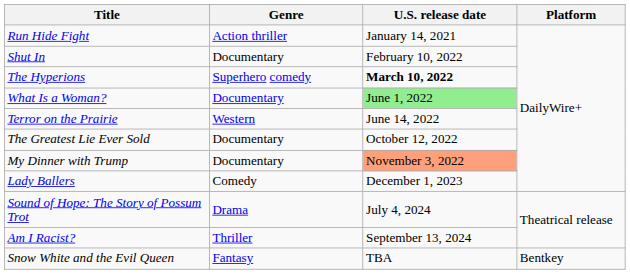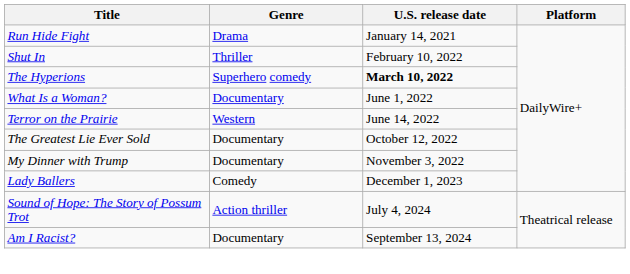 <table class="wikitable sortable" style="width:60%;">
 <tr>
 <th style="width:20%;">Title</th>
 <th style="width:15%;">Genre</th>
 <th style="width:15%;">U.S. release date</th>
 <th style="width:10%;">Platform</th>
 </tr>
 <tr>
 <td><em><a href='#'>Run Hide Fight</a></em></td>
-<td><a href='#'>Action thriller</a></td>
+<td><a href='#'>Drama</a></td>
 <td>January 14, 2021</td>
 <td rowspan="8">DailyWire+</td>
 </tr>
 <tr>
 <td><em><a href='#'>Shut In</a></em></td>
-<td>Documentary</td>
+<td><a href='#'>Thriller</a></td>
 <td>February 10, 2022</td>
 </tr>
 <tr>
 <td><em><a href='#'>The Hyperions</a></em></td>
 <td><a href='#'>Superhero</a> <a href='#'>comedy</a></td>
 <td><strong>March 10, 2022</strong></td>
 </tr>
 <tr>
 <td><em><a href='#'>What Is a Woman?</a></em></td>
 <td><a href='#'>Documentary</a></td>
-<td style="background: lightgreen;">June 1, 2022</td>
+<td>June 1, 2022</td>
 </tr>
 <tr>
 <td><em><a href='#'>Terror on the Prairie</a></em></td>
 <td><a href='#'>Western</a></td>
 <td>June 14, 2022</td>
 </tr>
 <tr>
 <td><em>The Greatest Lie Ever Sold</em></td>
 <td>Documentary</td>
 <td>October 12, 2022</td>
 </tr>
 <tr>
 <td><em>My Dinner with Trump</em></td>
 <td>Documentary</td>
-<td style="background: lightsalmon;">November 3, 2022</td>
+<td>November 3, 2022</td>
 </tr>
 <tr>
 <td><em><a href='#'>Lady Ballers</a></em></td>
 <td>Comedy</td>
 <td>December 1, 2023</td>
 </tr>
 <tr>
 <td><em><a href='#'>Sound of Hope: The Story of Possum Trot</a></em></td>
-<td><a href='#'>Drama</a></td>
+<td><a href='#'>Action thriller</a></td>
 <td>July 4, 2024</td>
 <td rowspan="2">Theatrical release</td>
 </tr>
 <tr>
 <td><em><a href='#'>Am I Racist?</a></em></td>
-<td><a href='#'>Thriller</a></td>
+<td>Documentary</td>
 <td>September 13, 2024</td>
 </tr>
-<tr>
-<td><em>Snow White and the Evil Queen</em></td>
-<td><a href='#'>Fantasy</a></td>
-<td>TBA</td>
-<td>Bentkey</td>
-</tr>
 </table>
